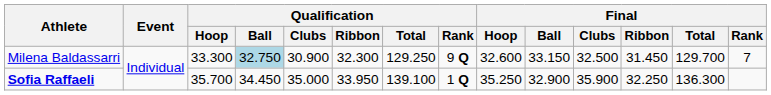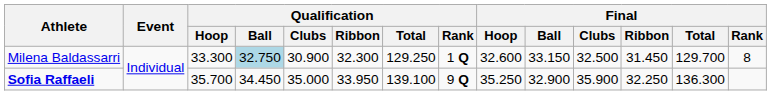 <table class=wikitable style="font-size:90%">
 <tr>
 <th rowspan=2>Athlete</th>
 <th rowspan=2>Event</th>
 <th colspan=6>Qualification</th>
 <th colspan=6>Final</th>
 </tr>
 <tr style="font-size:95%">
 <th>Hoop</th>
 <th>Ball</th>
 <th>Clubs</th>
 <th>Ribbon</th>
 <th>Total</th>
 <th>Rank</th>
 <th>Hoop</th>
 <th>Ball</th>
 <th>Clubs</th>
 <th>Ribbon</th>
 <th>Total</th>
 <th>Rank</th>
 </tr>
 <tr align=center>
 <td align=left><a href='#'>Milena Baldassarri</a></td>
 <td align=left rowspan=2><a href='#'>Individual</a></td>
 <td>33.300</td>
 <td style="background: lightblue;">32.750</td>
 <td>30.900</td>
 <td>32.300</td>
 <td>129.250</td>
-<td>9 <strong>Q</strong></td>
+<td>1 <strong>Q</strong></td>
 <td>32.600</td>
 <td>33.150</td>
 <td>32.500</td>
 <td>31.450</td>
 <td>129.700</td>
-<td>7</td>
+<td>8</td>
 </tr>
 <tr align=center>
 <td align=left><strong><a href='#'>Sofia Raffaeli</a></strong></td>
 <td>35.700</td>
 <td>34.450</td>
 <td>35.000</td>
 <td>33.950</td>
 <td>139.100</td>
-<td>1 <strong>Q</strong></td>
+<td>9 <strong>Q</strong></td>
 <td>35.250</td>
 <td>32.900</td>
 <td>35.900</td>
 <td>32.250</td>
 <td>136.300</td>
 <td></td>
 </tr>
 </table>
